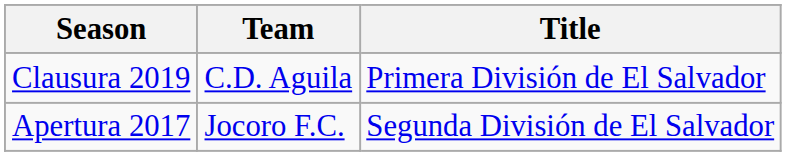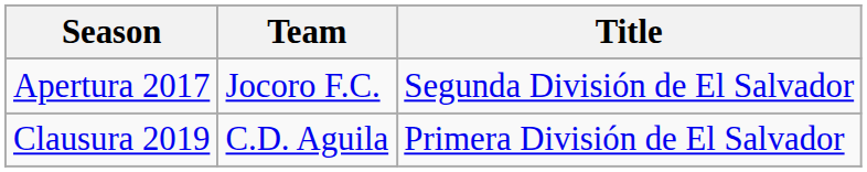 <table class="wikitable">
 <tr>
 <th>Season</th>
 <th>Team</th>
 <th>Title</th>
 </tr>
 <tr>
+<td><a href='#'>Apertura 2017</a></td>
+<td><a href='#'>Jocoro F.C.</a></td>
+<td><a href='#'>Segunda División de El Salvador</a></td>
+</tr>
+<tr>
 <td><a href='#'>Clausura 2019</a></td>
 <td><a href='#'>C.D. Aguila</a></td>
 <td><a href='#'>Primera División de El Salvador</a></td>
 </tr>
-<tr>
-<td><a href='#'>Apertura 2017</a></td>
-<td><a href='#'>Jocoro F.C.</a></td>
-<td><a href='#'>Segunda División de El Salvador</a></td>
-</tr>
 </table>
